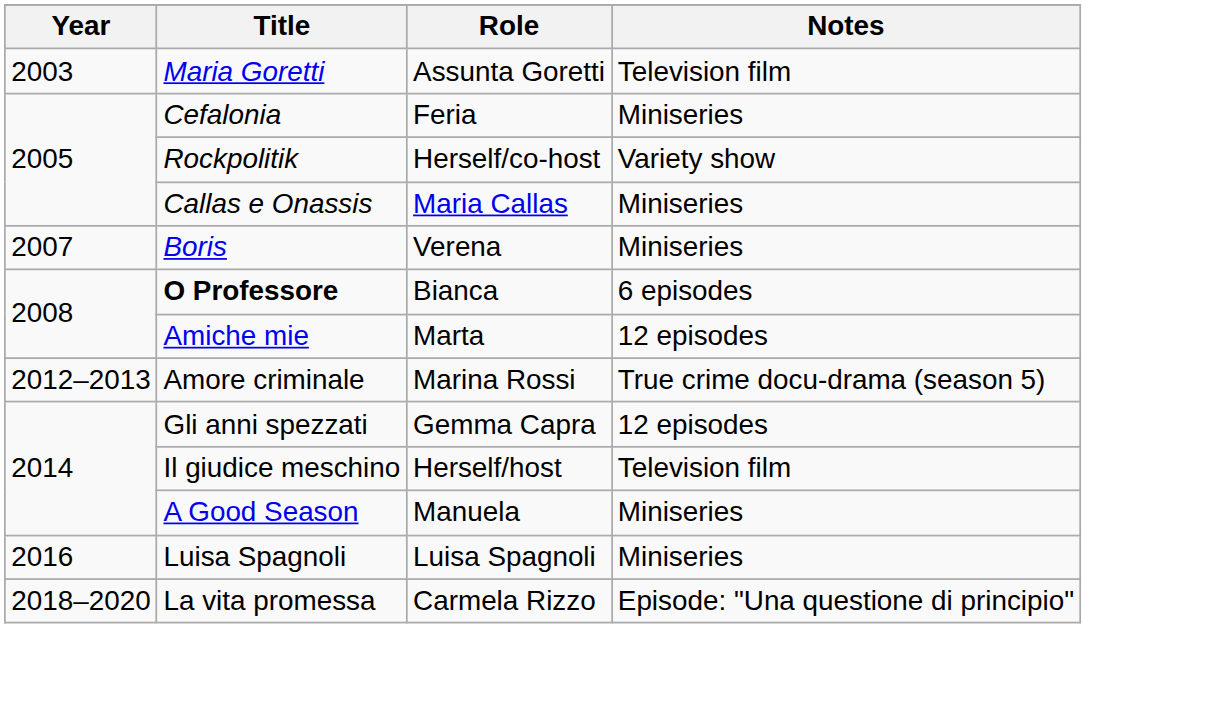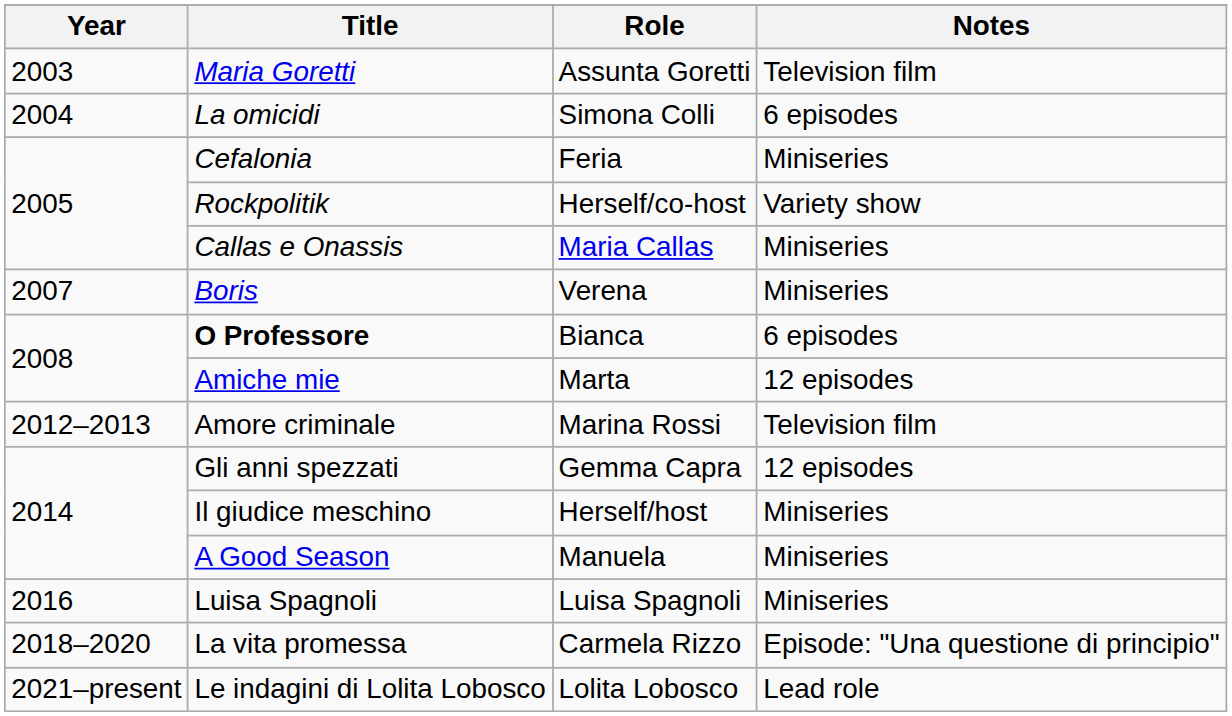 <table class="wikitable">
 <tr>
 </tr>
 <tr>
 <th>Year</th>
 <th>Title</th>
 <th>Role</th>
 <th>Notes</th>
 </tr>
 <tr>
 <td>2003</td>
 <td><em><a href='#'>Maria Goretti</a></em></td>
 <td>Assunta Goretti</td>
 <td>Television film</td>
+</tr>
+<tr>
+<td>2004</td>
+<td><em>La omicidi</em></td>
+<td>Simona Colli</td>
+<td>6 episodes</td>
 </tr>
 <tr>
 <td rowspan="3">2005</td>
 <td><em>Cefalonia</em></td>
 <td>Feria</td>
 <td>Miniseries</td>
 </tr>
 <tr>
 <td><em>Rockpolitik</em></td>
 <td>Herself/co-host</td>
 <td>Variety show</td>
 </tr>
 <tr>
 <td><em>Callas e Onassis</em></td>
 <td><a href='#'>Maria Callas</a></td>
 <td>Miniseries</td>
 </tr>
 <tr>
 <td>2007</td>
 <td><em><a href='#'>Boris</a></em></td>
 <td>Verena</td>
 <td>Miniseries</td>
 </tr>
 <tr>
 <td rowspan="2">2008</td>
 <td><strong>O Professore<em></td>
 <td>Bianca</td>
 <td>6 episodes</td>
 </tr>
 <tr>
 <td></em><a href='#'>Amiche mie</a><em></td>
 <td>Marta</td>
 <td>12 episodes</td>
 </tr>
 <tr>
 <td>2012–2013</td>
 <td></em>Amore criminale<em></td>
 <td>Marina Rossi</td>
-<td>True crime docu-drama (season 5)</td>
+<td>Television film</td>
 </tr>
 <tr>
 <td rowspan="3">2014</td>
 <td></em>Gli anni spezzati<em></td>
 <td>Gemma Capra</td>
 <td>12 episodes</td>
 </tr>
 <tr>
 <td></em>Il giudice meschino<em></td>
 <td>Herself/host</td>
-<td>Television film</td>
+<td>Miniseries</td>
 </tr>
 <tr>
 <td></em><a href='#'>A Good Season</a><em></td>
 <td>Manuela</td>
 <td>Miniseries</td>
 </tr>
 <tr>
 <td>2016</td>
 <td></em>Luisa Spagnoli<em></td>
 <td>Luisa Spagnoli</td>
 <td>Miniseries</td>
 </tr>
 <tr>
 <td>2018–2020</td>
 <td></em>La vita promessa<em></td>
 <td>Carmela Rizzo</td>
 <td>Episode: "Una questione di principio"</td>
 </tr>
+<tr>
+<td>2021–present</td>
+<td></em>Le indagini di Lolita Lobosco<em></td>
+<td>Lolita Lobosco</td>
+<td>Lead role</td>
+</tr>
 </table>
